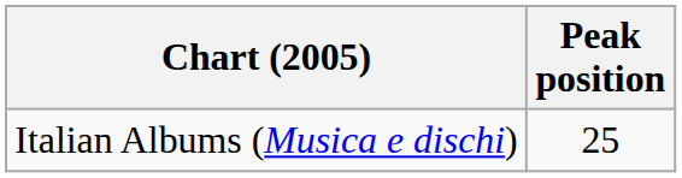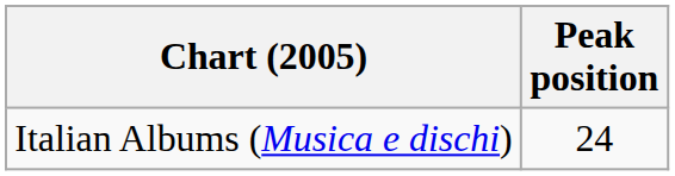 <table class="wikitable plainrowheaders">
 <tr>
 <th scope="col">Chart (2005)</th>
 <th scope="col">Peak<br>position</th>
 </tr>
 <tr>
 <td>Italian Albums (<em><a href='#'>Musica e dischi</a></em>)</td>
-<td align="center">25</td>
+<td align="center">24</td>
 </tr>
 </table>
